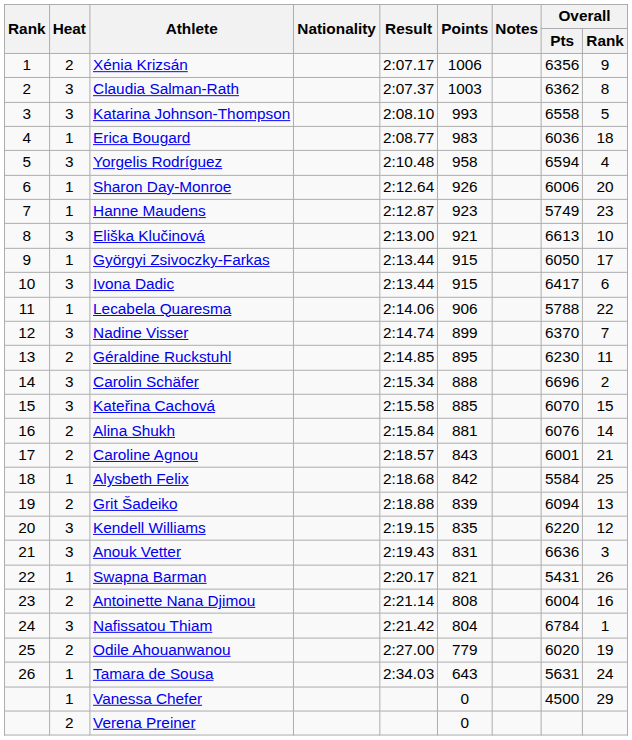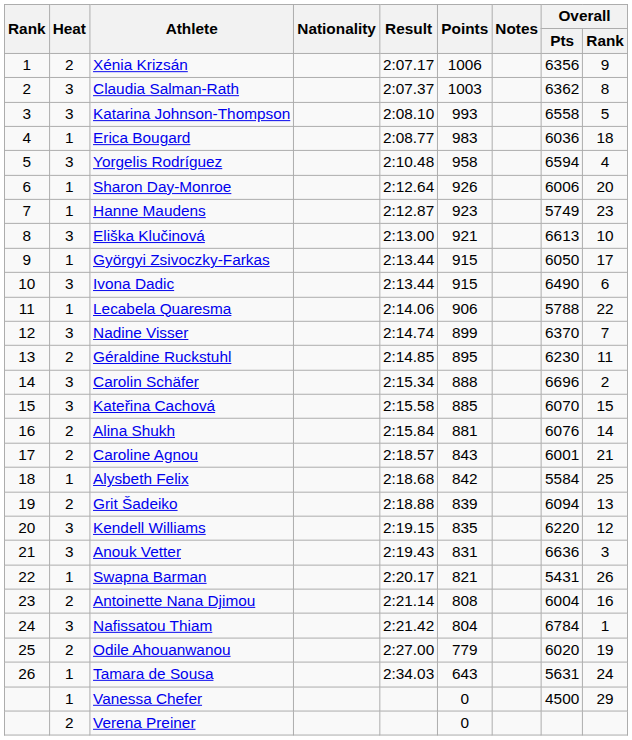 <table class="wikitable sortable" style="text-align:center">
 <tr>
 <th rowspan=2>Rank</th>
 <th rowspan=2>Heat</th>
 <th rowspan=2>Athlete</th>
 <th rowspan=2>Nationality</th>
 <th rowspan=2>Result</th>
 <th rowspan=2>Points</th>
 <th rowspan=2>Notes</th>
 <th colspan=2>Overall</th>
 </tr>
 <tr>
 <th>Pts</th>
 <th>Rank</th>
 </tr>
 <tr>
 <td>1</td>
 <td>2</td>
 <td align=left><a href='#'>Xénia Krizsán</a></td>
 <td align=left></td>
 <td>2:07.17</td>
 <td>1006</td>
 <td></td>
 <td>6356</td>
 <td>9</td>
 </tr>
 <tr>
 <td>2</td>
 <td>3</td>
 <td align=left><a href='#'>Claudia Salman-Rath</a></td>
 <td align=left></td>
 <td>2:07.37</td>
 <td>1003</td>
 <td></td>
 <td>6362</td>
 <td>8</td>
 </tr>
 <tr>
 <td>3</td>
 <td>3</td>
 <td align=left><a href='#'>Katarina Johnson-Thompson</a></td>
 <td align=left></td>
 <td>2:08.10</td>
 <td>993</td>
 <td></td>
 <td>6558</td>
 <td>5</td>
 </tr>
 <tr>
 <td>4</td>
 <td>1</td>
 <td align=left><a href='#'>Erica Bougard</a></td>
 <td align=left></td>
 <td>2:08.77</td>
 <td>983</td>
 <td></td>
 <td>6036</td>
 <td>18</td>
 </tr>
 <tr>
 <td>5</td>
 <td>3</td>
 <td align=left><a href='#'>Yorgelis Rodríguez</a></td>
 <td align=left></td>
 <td>2:10.48</td>
 <td>958</td>
 <td></td>
 <td>6594</td>
 <td>4</td>
 </tr>
 <tr>
 <td>6</td>
 <td>1</td>
 <td align=left><a href='#'>Sharon Day-Monroe</a></td>
 <td align=left></td>
 <td>2:12.64</td>
 <td>926</td>
 <td></td>
 <td>6006</td>
 <td>20</td>
 </tr>
 <tr>
 <td>7</td>
 <td>1</td>
 <td align=left><a href='#'>Hanne Maudens</a></td>
 <td align=left></td>
 <td>2:12.87</td>
 <td>923</td>
 <td></td>
 <td>5749</td>
 <td>23</td>
 </tr>
 <tr>
 <td>8</td>
 <td>3</td>
 <td align=left><a href='#'>Eliška Klučinová</a></td>
 <td align=left></td>
 <td>2:13.00</td>
 <td>921</td>
 <td></td>
 <td>6613</td>
 <td>10</td>
 </tr>
 <tr>
 <td>9</td>
 <td>1</td>
 <td align=left><a href='#'>Györgyi Zsivoczky-Farkas</a></td>
 <td align=left></td>
 <td>2:13.44</td>
 <td>915</td>
 <td></td>
 <td>6050</td>
 <td>17</td>
 </tr>
 <tr>
 <td>10</td>
 <td>3</td>
 <td align=left><a href='#'>Ivona Dadic</a></td>
 <td align=left></td>
 <td>2:13.44</td>
 <td>915</td>
 <td></td>
-<td>6417</td>
+<td>6490</td>
 <td>6</td>
 </tr>
 <tr>
 <td>11</td>
 <td>1</td>
 <td align=left><a href='#'>Lecabela Quaresma</a></td>
 <td align=left></td>
 <td>2:14.06</td>
 <td>906</td>
 <td></td>
 <td>5788</td>
 <td>22</td>
 </tr>
 <tr>
 <td>12</td>
 <td>3</td>
 <td align=left><a href='#'>Nadine Visser</a></td>
 <td align=left></td>
 <td>2:14.74</td>
 <td>899</td>
 <td></td>
 <td>6370</td>
 <td>7</td>
 </tr>
 <tr>
 <td>13</td>
 <td>2</td>
 <td align=left><a href='#'>Géraldine Ruckstuhl</a></td>
 <td align=left></td>
 <td>2:14.85</td>
 <td>895</td>
 <td></td>
 <td>6230</td>
 <td>11</td>
 </tr>
 <tr>
 <td>14</td>
 <td>3</td>
 <td align=left><a href='#'>Carolin Schäfer</a></td>
 <td align=left></td>
 <td>2:15.34</td>
 <td>888</td>
 <td></td>
 <td>6696</td>
 <td>2</td>
 </tr>
 <tr>
 <td>15</td>
 <td>3</td>
 <td align=left><a href='#'>Kateřina Cachová</a></td>
 <td align=left></td>
 <td>2:15.58</td>
 <td>885</td>
 <td></td>
 <td>6070</td>
 <td>15</td>
 </tr>
 <tr>
 <td>16</td>
 <td>2</td>
 <td align=left><a href='#'>Alina Shukh</a></td>
 <td align=left></td>
 <td>2:15.84</td>
 <td>881</td>
 <td></td>
 <td>6076</td>
 <td>14</td>
 </tr>
 <tr>
 <td>17</td>
 <td>2</td>
 <td align=left><a href='#'>Caroline Agnou</a></td>
 <td align=left></td>
 <td>2:18.57</td>
 <td>843</td>
 <td></td>
 <td>6001</td>
 <td>21</td>
 </tr>
 <tr>
 <td>18</td>
 <td>1</td>
 <td align=left><a href='#'>Alysbeth Felix</a></td>
 <td align=left></td>
 <td>2:18.68</td>
 <td>842</td>
 <td></td>
 <td>5584</td>
 <td>25</td>
 </tr>
 <tr>
 <td>19</td>
 <td>2</td>
 <td align=left><a href='#'>Grit Šadeiko</a></td>
 <td align=left></td>
 <td>2:18.88</td>
 <td>839</td>
 <td></td>
 <td>6094</td>
 <td>13</td>
 </tr>
 <tr>
 <td>20</td>
 <td>3</td>
 <td align=left><a href='#'>Kendell Williams</a></td>
 <td align=left></td>
 <td>2:19.15</td>
 <td>835</td>
 <td></td>
 <td>6220</td>
 <td>12</td>
 </tr>
 <tr>
 <td>21</td>
 <td>3</td>
 <td align=left><a href='#'>Anouk Vetter</a></td>
 <td align=left></td>
 <td>2:19.43</td>
 <td>831</td>
 <td></td>
 <td>6636</td>
 <td>3</td>
 </tr>
 <tr>
 <td>22</td>
 <td>1</td>
 <td align=left><a href='#'>Swapna Barman</a></td>
 <td align=left></td>
 <td>2:20.17</td>
 <td>821</td>
 <td></td>
 <td>5431</td>
 <td>26</td>
 </tr>
 <tr>
 <td>23</td>
 <td>2</td>
 <td align=left><a href='#'>Antoinette Nana Djimou</a></td>
 <td align=left></td>
 <td>2:21.14</td>
 <td>808</td>
 <td></td>
 <td>6004</td>
 <td>16</td>
 </tr>
 <tr>
 <td>24</td>
 <td>3</td>
 <td align=left><a href='#'>Nafissatou Thiam</a></td>
 <td align=left></td>
 <td>2:21.42</td>
 <td>804</td>
 <td></td>
 <td>6784</td>
 <td>1</td>
 </tr>
 <tr>
 <td>25</td>
 <td>2</td>
 <td align=left><a href='#'>Odile Ahouanwanou</a></td>
 <td align=left></td>
 <td>2:27.00</td>
 <td>779</td>
 <td></td>
 <td>6020</td>
 <td>19</td>
 </tr>
 <tr>
 <td>26</td>
 <td>1</td>
 <td align=left><a href='#'>Tamara de Sousa</a></td>
 <td align=left></td>
 <td>2:34.03</td>
 <td>643</td>
 <td></td>
 <td>5631</td>
 <td>24</td>
 </tr>
 <tr>
 <td></td>
 <td>1</td>
 <td align=left><a href='#'>Vanessa Chefer</a></td>
 <td align=left></td>
 <td></td>
 <td>0</td>
 <td></td>
 <td>4500</td>
 <td>29</td>
 </tr>
 <tr>
 <td></td>
 <td>2</td>
 <td align=left><a href='#'>Verena Preiner</a></td>
 <td align=left></td>
 <td></td>
 <td>0</td>
 <td></td>
 <td></td>
 <td></td>
 </tr>
 </table>
